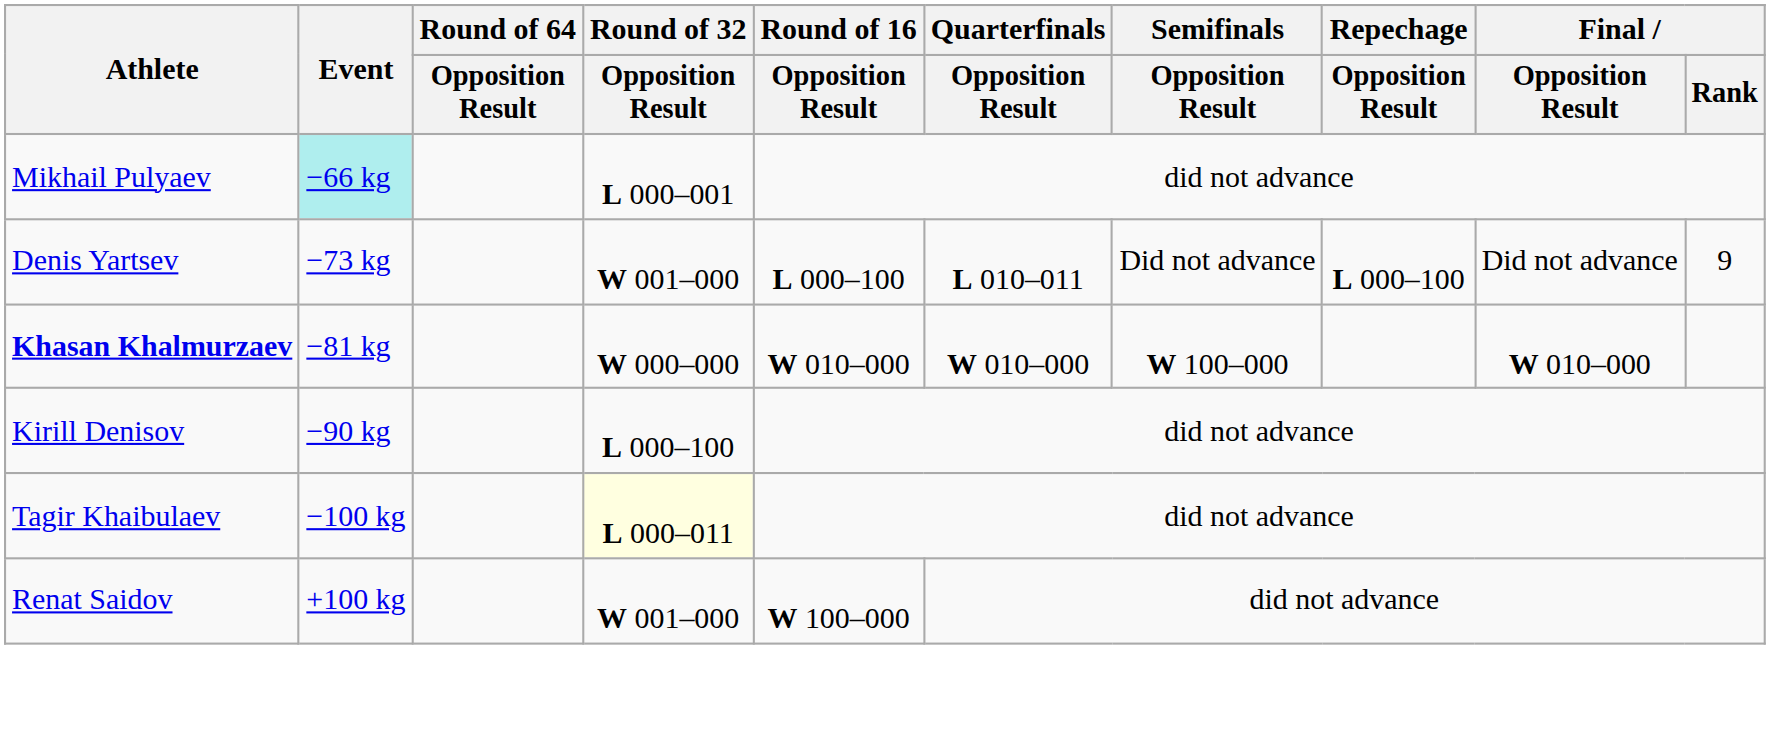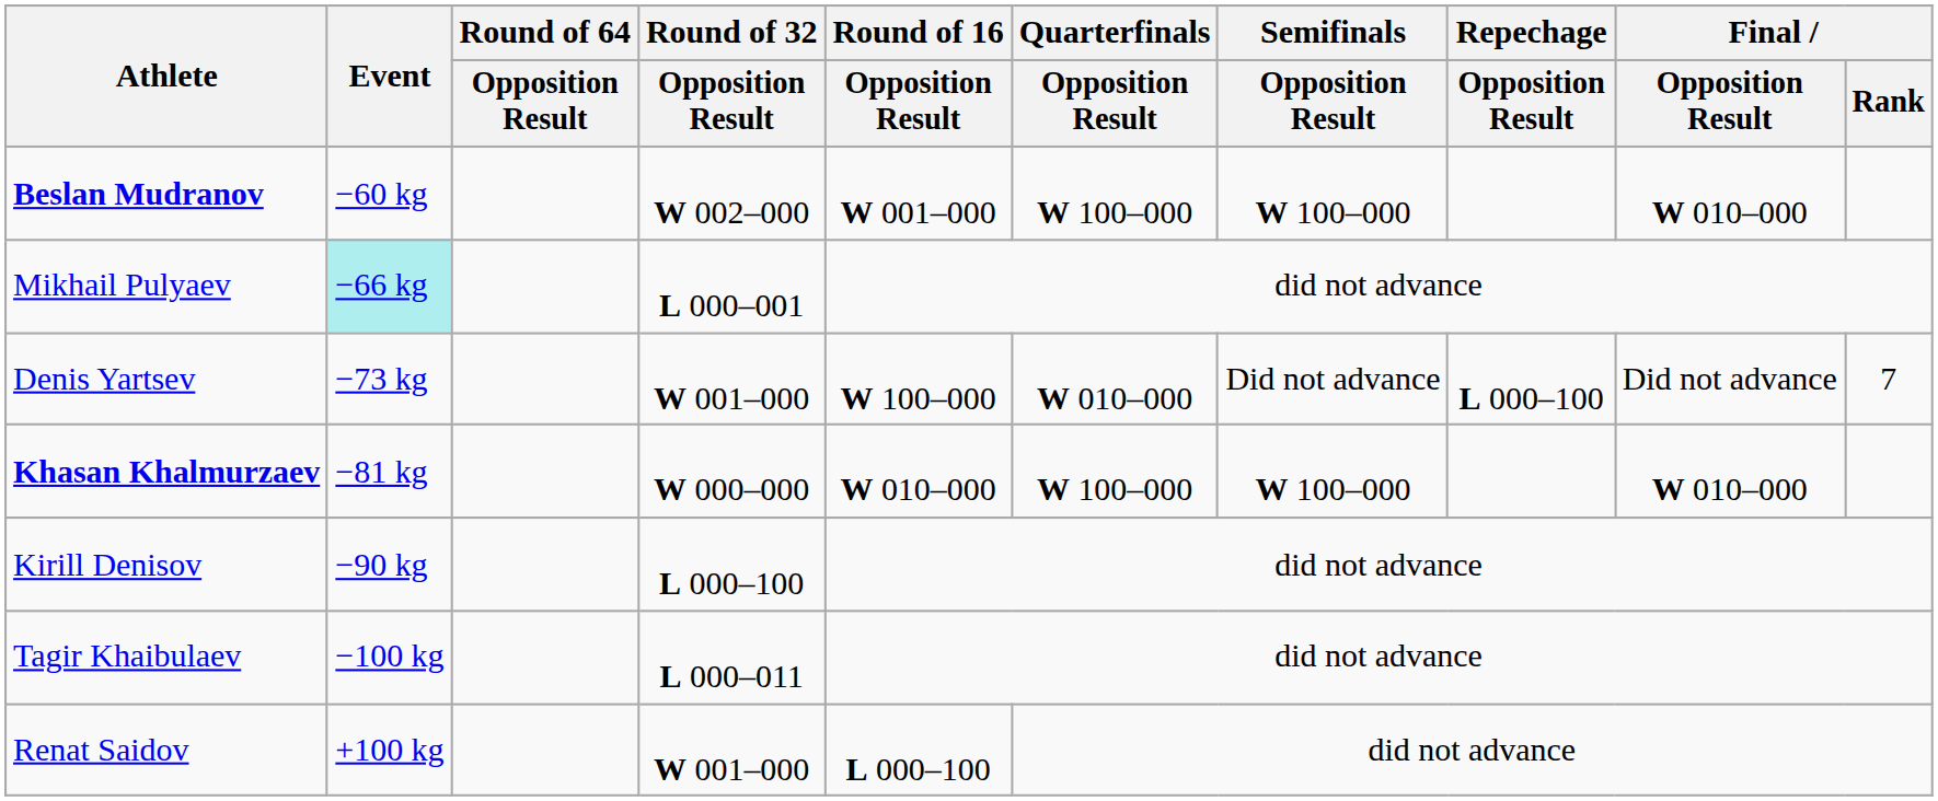 <table class="wikitable" style="font-size:90%">
 <tr>
 <th rowspan="2">Athlete</th>
 <th rowspan="2">Event</th>
 <th>Round of 64</th>
 <th>Round of 32</th>
 <th>Round of 16</th>
 <th>Quarterfinals</th>
 <th>Semifinals</th>
 <th>Repechage</th>
 <th colspan=2>Final / </th>
 </tr>
 <tr style="font-size:95%">
 <th>Opposition<br>Result</th>
 <th>Opposition<br>Result</th>
 <th>Opposition<br>Result</th>
 <th>Opposition<br>Result</th>
 <th>Opposition<br>Result</th>
 <th>Opposition<br>Result</th>
 <th>Opposition<br>Result</th>
 <th>Rank</th>
 </tr>
 <tr align=center>
+<td align=left><strong><a href='#'>Beslan Mudranov</a></strong></td>
+<td align=left><a href='#'>−60 kg</a></td>
+<td></td>
+<td><br><strong>W</strong> 002–000</td>
+<td><br><strong>W</strong> 001–000</td>
+<td><br><strong>W</strong> 100–000</td>
+<td><br><strong>W</strong> 100–000</td>
+<td></td>
+<td><br> <strong>W</strong> 010–000</td>
+<td></td>
+</tr>
+<tr align=center>
 <td align=left><a href='#'>Mikhail Pulyaev</a></td>
 <td align=left style="background: paleturquoise;"><a href='#'>−66 kg</a></td>
 <td></td>
 <td><br><strong>L</strong> 000–001</td>
 <td colspan=6>did not advance</td>
 </tr>
 <tr align=center>
 <td align=left><a href='#'>Denis Yartsev</a></td>
 <td align=left><a href='#'>−73 kg</a></td>
 <td></td>
 <td><br> <strong>W</strong> 001–000</td>
-<td><br><strong>L</strong> 000–100</td>
-<td><br> <strong>L</strong> 010–011</td>
+<td><br> <strong>W</strong> 100–000</td>
+<td><br> <strong>W</strong> 010–000</td>
 <td>Did not advance</td>
 <td><br> <strong>L</strong> 000–100</td>
 <td>Did not advance</td>
-<td>9</td>
+<td>7</td>
 </tr>
 <tr align=center>
 <td align=left><strong><a href='#'>Khasan Khalmurzaev</a></strong></td>
 <td align=left><a href='#'>−81 kg</a></td>
 <td></td>
 <td><br> <strong>W</strong> 000–000 </td>
 <td><br> <strong>W</strong> 010–000</td>
-<td><br> <strong>W</strong> 010–000</td>
+<td><br><strong>W</strong> 100–000</td>
 <td><br> <strong>W</strong> 100–000</td>
 <td></td>
 <td><br> <strong>W</strong> 010–000</td>
 <td></td>
 </tr>
 <tr align=center>
 <td align=left><a href='#'>Kirill Denisov</a></td>
 <td align=left><a href='#'>−90 kg</a></td>
 <td></td>
 <td><br> <strong>L</strong> 000–100</td>
 <td colspan=6>did not advance</td>
 </tr>
 <tr align=center>
 <td align=left><a href='#'>Tagir Khaibulaev</a></td>
 <td align=left><a href='#'>−100 kg</a></td>
 <td></td>
-<td style="background: lightyellow;"><br> <strong>L</strong> 000–011</td>
+<td><br> <strong>L</strong> 000–011</td>
 <td colspan=6>did not advance</td>
 </tr>
 <tr align=center>
 <td align=left><a href='#'>Renat Saidov</a></td>
 <td align=left><a href='#'>+100 kg</a></td>
 <td></td>
 <td><br><strong>W</strong> 001–000</td>
-<td><br> <strong>W</strong> 100–000</td>
+<td><br><strong>L</strong> 000–100</td>
 <td colspan=5>did not advance</td>
 </tr>
 </table>
